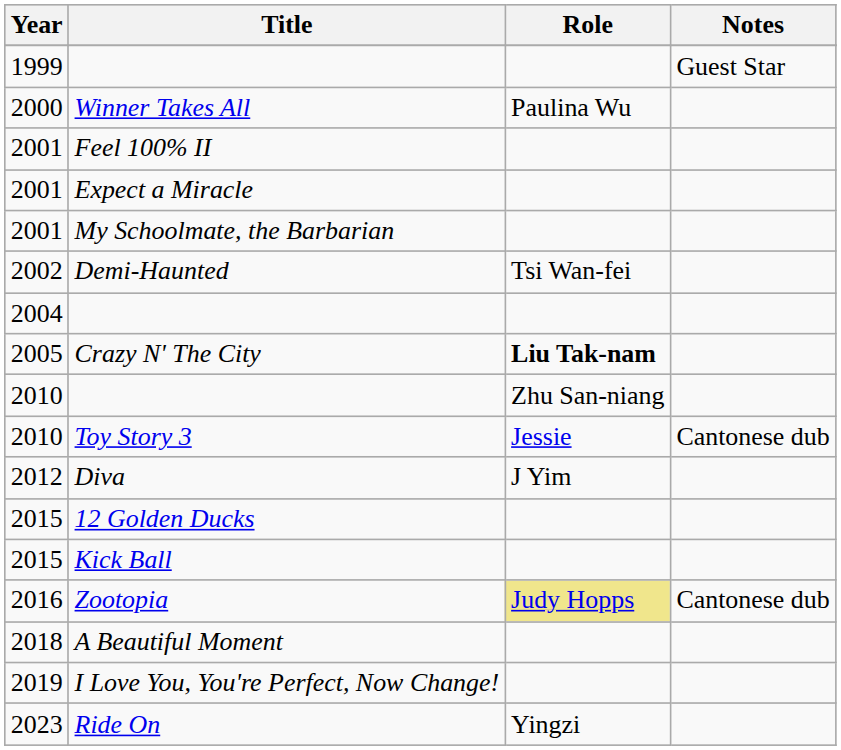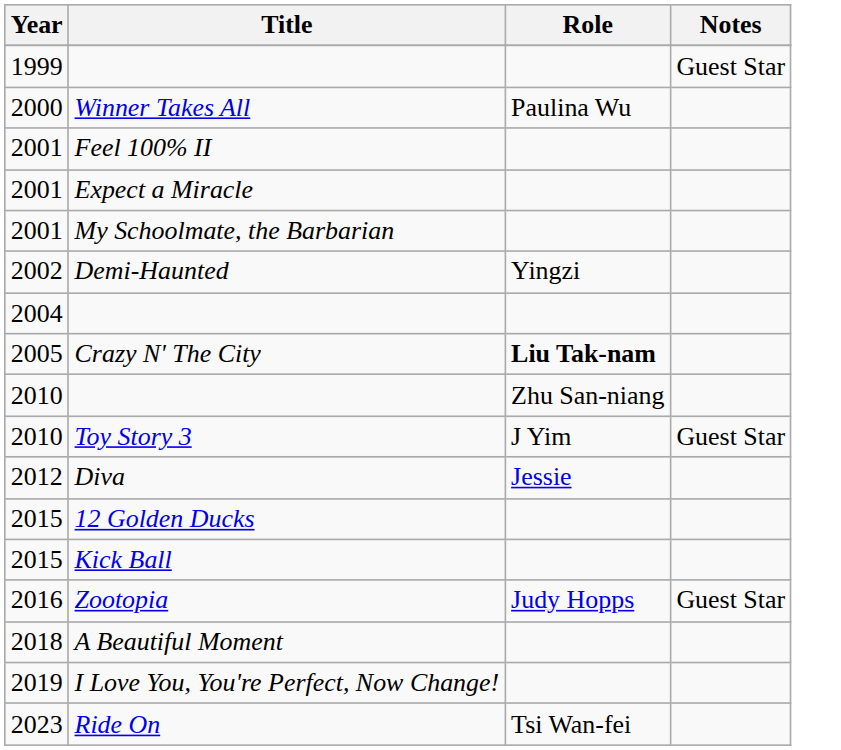 <table class="wikitable sortable">
 <tr>
 <th>Year</th>
 <th>Title</th>
 <th>Role</th>
 <th class="unsortable">Notes</th>
 </tr>
 <tr>
 </tr>
 <tr>
 <td>1999</td>
 <td><em></em></td>
 <td></td>
 <td>Guest Star</td>
 </tr>
 <tr>
 <td>2000</td>
 <td><em><a href='#'>Winner Takes All</a></em></td>
 <td>Paulina Wu</td>
 <td></td>
 </tr>
 <tr>
 <td>2001</td>
 <td><em>Feel 100% II</em></td>
 <td></td>
 <td></td>
 </tr>
 <tr>
 <td>2001</td>
 <td><em>Expect a Miracle</em></td>
 <td></td>
 <td></td>
 </tr>
 <tr>
 <td>2001</td>
 <td><em>My Schoolmate, the Barbarian</em></td>
 <td></td>
 <td></td>
 </tr>
 <tr>
 <td>2002</td>
 <td><em>Demi-Haunted</em></td>
-<td>Tsi Wan-fei</td>
+<td>Yingzi</td>
 <td></td>
 </tr>
 <tr>
 <td>2004</td>
 <td><em></em></td>
 <td></td>
 <td></td>
 </tr>
 <tr>
 <td>2005</td>
 <td><em>Crazy N' The City</em></td>
 <td><strong>Liu Tak-nam</strong></td>
 <td></td>
 </tr>
 <tr>
 <td>2010</td>
 <td><em></em></td>
 <td>Zhu San-niang</td>
 <td></td>
 </tr>
 <tr>
 <td>2010</td>
 <td><em><a href='#'>Toy Story 3</a></em></td>
-<td><a href='#'>Jessie</a></td>
-<td>Cantonese dub</td>
+<td>J Yim</td>
+<td>Guest Star</td>
 </tr>
 <tr>
 <td>2012</td>
 <td><em>Diva</em></td>
-<td>J Yim</td>
+<td><a href='#'>Jessie</a></td>
 <td></td>
 </tr>
 <tr>
 <td>2015</td>
 <td><em><a href='#'>12 Golden Ducks</a></em></td>
 <td></td>
 <td></td>
 </tr>
 <tr>
 <td>2015</td>
 <td><em><a href='#'>Kick Ball</a></em></td>
 <td></td>
 <td></td>
 </tr>
 <tr>
 <td>2016</td>
 <td><em><a href='#'>Zootopia</a></em></td>
-<td style="background: khaki;"><a href='#'>Judy Hopps</a></td>
-<td>Cantonese dub</td>
+<td><a href='#'>Judy Hopps</a></td>
+<td>Guest Star</td>
 </tr>
 <tr>
 <td>2018</td>
 <td><em>A Beautiful Moment</em></td>
 <td></td>
 <td></td>
 </tr>
 <tr>
 <td>2019</td>
 <td><em>I Love You, You're Perfect, Now Change!</em></td>
 <td></td>
 <td></td>
 </tr>
 <tr>
 <td>2023</td>
 <td><em><a href='#'>Ride On</a></em></td>
-<td>Yingzi</td>
+<td>Tsi Wan-fei</td>
 <td></td>
 </tr>
 </table>
